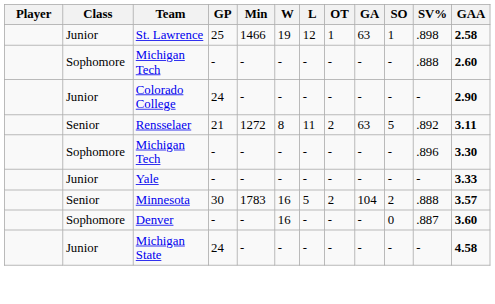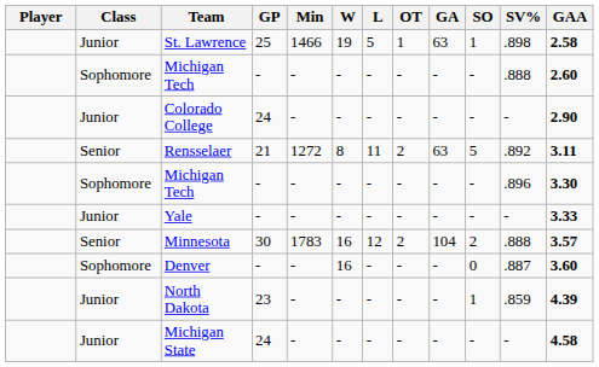 <table class="wikitable sortable">
 <tr>
 <th style="width: 11em;">Player</th>
 <th style="width: 7em;">Class</th>
 <th style="width: 11em;">Team</th>
 <th style="width: 4em;">GP</th>
 <th style="width: 5em;">Min</th>
 <th style="width: 4em;">W</th>
 <th style="width: 4em;">L</th>
 <th style="width: 4em;">OT</th>
 <th style="width: 4em;">GA</th>
 <th style="width: 4em;">SO</th>
 <th style="width: 4em;">SV%</th>
 <th style="width: 4em;">GAA</th>
 </tr>
 <tr>
 <td></td>
 <td>Junior</td>
 <td><a href='#'>St. Lawrence</a></td>
 <td>25</td>
 <td>1466</td>
 <td>19</td>
-<td>12</td>
+<td>5</td>
 <td>1</td>
 <td>63</td>
 <td>1</td>
 <td>.898</td>
 <td><strong>2.58</strong></td>
 </tr>
 <tr>
 <td></td>
 <td>Sophomore</td>
 <td><a href='#'>Michigan Tech</a></td>
 <td>-</td>
 <td>-</td>
 <td>-</td>
 <td>-</td>
 <td>-</td>
 <td>-</td>
 <td>-</td>
 <td>.888</td>
 <td><strong>2.60</strong></td>
 </tr>
 <tr>
 <td></td>
 <td>Junior</td>
 <td><a href='#'>Colorado College</a></td>
 <td>24</td>
 <td>-</td>
 <td>-</td>
 <td>-</td>
 <td>-</td>
 <td>-</td>
 <td>-</td>
 <td>-</td>
 <td><strong>2.90</strong></td>
 </tr>
 <tr>
 <td></td>
 <td>Senior</td>
 <td><a href='#'>Rensselaer</a></td>
 <td>21</td>
 <td>1272</td>
 <td>8</td>
 <td>11</td>
 <td>2</td>
 <td>63</td>
 <td>5</td>
 <td>.892</td>
 <td><strong>3.11</strong></td>
 </tr>
 <tr>
 <td></td>
 <td>Sophomore</td>
 <td><a href='#'>Michigan Tech</a></td>
 <td>-</td>
 <td>-</td>
 <td>-</td>
 <td>-</td>
 <td>-</td>
 <td>-</td>
 <td>-</td>
 <td>.896</td>
 <td><strong>3.30</strong></td>
 </tr>
 <tr>
 <td></td>
 <td>Junior</td>
 <td><a href='#'>Yale</a></td>
 <td>-</td>
 <td>-</td>
 <td>-</td>
 <td>-</td>
 <td>-</td>
 <td>-</td>
 <td>-</td>
 <td>-</td>
 <td><strong>3.33</strong></td>
 </tr>
 <tr>
 <td></td>
 <td>Senior</td>
 <td><a href='#'>Minnesota</a></td>
 <td>30</td>
 <td>1783</td>
 <td>16</td>
-<td>5</td>
+<td>12</td>
 <td>2</td>
 <td>104</td>
 <td>2</td>
 <td>.888</td>
 <td><strong>3.57</strong></td>
 </tr>
 <tr>
 <td></td>
 <td>Sophomore</td>
 <td><a href='#'>Denver</a></td>
 <td>-</td>
 <td>-</td>
 <td>16</td>
 <td>-</td>
 <td>-</td>
 <td>-</td>
 <td>0</td>
 <td>.887</td>
 <td><strong>3.60</strong></td>
 </tr>
 <tr>
 <td></td>
 <td>Junior</td>
+<td><a href='#'>North Dakota</a></td>
+<td>23</td>
+<td>-</td>
+<td>-</td>
+<td>-</td>
+<td>-</td>
+<td>-</td>
+<td>1</td>
+<td>.859</td>
+<td><strong>4.39</strong></td>
+</tr>
+<tr>
+<td></td>
+<td>Junior</td>
 <td><a href='#'>Michigan State</a></td>
 <td>24</td>
 <td>-</td>
 <td>-</td>
 <td>-</td>
 <td>-</td>
 <td>-</td>
 <td>-</td>
 <td>-</td>
 <td><strong>4.58</strong></td>
 </tr>
 </table>
